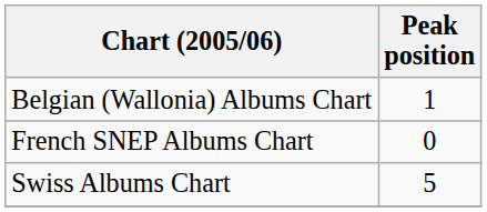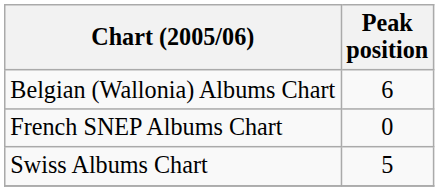 <table class="wikitable sortable">
 <tr>
 <th>Chart (2005/06)</th>
 <th>Peak<br>position</th>
 </tr>
 <tr>
 <td>Belgian (Wallonia) Albums Chart</td>
-<td align="center">1</td>
+<td align="center">6</td>
 </tr>
 <tr>
 <td>French SNEP Albums Chart</td>
 <td align="center">0</td>
 </tr>
 <tr>
 <td>Swiss Albums Chart</td>
 <td align="center">5</td>
 </tr>
 <tr>
 </tr>
 </table>
